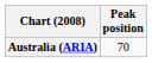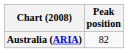 <table class="wikitable plainrowheaders" style="text-align:center">
 <tr>
 <th scope="col">Chart (2008)</th>
 <th scope="col">Peak<br>position</th>
 </tr>
 <tr>
 <th scope="row">Australia (<a href='#'>ARIA</a>)</th>
-<td>70</td>
+<td>82</td>
 </tr>
 </table>
